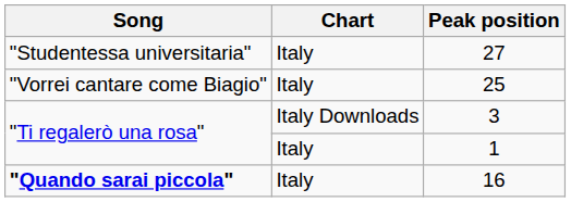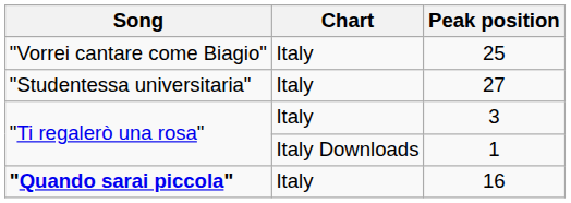 <table class="wikitable">
 <tr>
 <th>Song</th>
 <th>Chart</th>
 <th>Peak position</th>
 </tr>
 <tr>
+<td>"Vorrei cantare come Biagio"</td>
+<td>Italy</td>
+<td align="center">25</td>
+</tr>
+<tr>
 <td>"Studentessa universitaria"</td>
 <td>Italy</td>
 <td align="center">27</td>
 </tr>
 <tr>
-<td>"Vorrei cantare come Biagio"</td>
+<td rowspan="2">"<a href='#'>Ti regalerò una rosa</a>"</td>
 <td>Italy</td>
-<td align="center">25</td>
-</tr>
-<tr>
-<td rowspan="2">"<a href='#'>Ti regalerò una rosa</a>"</td>
-<td>Italy Downloads</td>
 <td align="center">3</td>
 </tr>
 <tr>
-<td>Italy</td>
+<td>Italy Downloads</td>
 <td align="center">1</td>
 </tr>
 <tr>
 <td><strong>"<a href='#'>Quando sarai piccola</a>"</strong></td>
 <td>Italy</td>
 <td align="center">16<br></td>
 </tr>
 </table>
